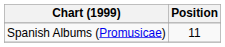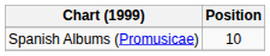 <table class="wikitable">
 <tr>
 <th>Chart (1999)</th>
 <th>Position</th>
 </tr>
 <tr>
 </tr>
 <tr>
 </tr>
 <tr>
 </tr>
 <tr>
 <td>Spanish Albums (<a href='#'>Promusicae</a>)</td>
-<td align="center">11</td>
+<td align="center">10</td>
 </tr>
 <tr>
 </tr>
 <tr>
 </tr>
 </table>
